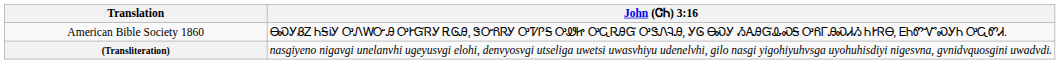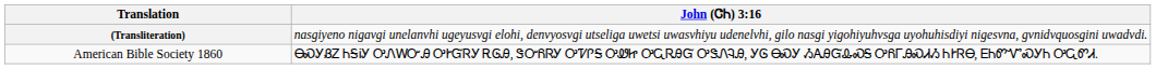 <table class="wikitable">
 <tr>
 <th style="width:25%;">Translation</th>
 <th><a href='#'>John</a> (ᏣᏂ) 3:16</th>
 </tr>
 <tr>
+<th style=center><small>(Transliteration)</small></th>
+<td><em>nasgiyeno nigavgi unelanvhi ugeyusvgi elohi, denvyosvgi utseliga uwetsi uwasvhiyu udenelvhi, gilo nasgi yigohiyuhvsga uyohuhisdiyi nigesvna, gvnidvquosgini uwadvdi.</em></td>
+</tr>
+<tr>
 <td style="text-align:center;">American Bible Society 1860</td>
 <td>ᎾᏍᎩᏰᏃ ᏂᎦᎥᎩ ᎤᏁᎳᏅᎯ ᎤᎨᏳᏒᎩ ᎡᎶᎯ, ᏕᏅᏲᏒᎩ ᎤᏤᎵᎦ ᎤᏪᏥ ᎤᏩᏒᎯᏳ ᎤᏕᏁᎸᎯ, ᎩᎶ ᎾᏍᎩ ᏱᎪᎯᏳᎲᏍᎦ ᎤᏲᎱᎯᏍᏗᏱ ᏂᎨᏒᎾ, ᎬᏂᏛᏉᏍᎩᏂ ᎤᏩᏛᏗ.</td>
 </tr>
-<tr>
-<th style=center><small>(Transliteration)</small></th>
-<td><em>nasgiyeno nigavgi unelanvhi ugeyusvgi elohi, denvyosvgi utseliga uwetsi uwasvhiyu udenelvhi, gilo nasgi yigohiyuhvsga uyohuhisdiyi nigesvna, gvnidvquosgini uwadvdi.</em></td>
-</tr>
 </table>
